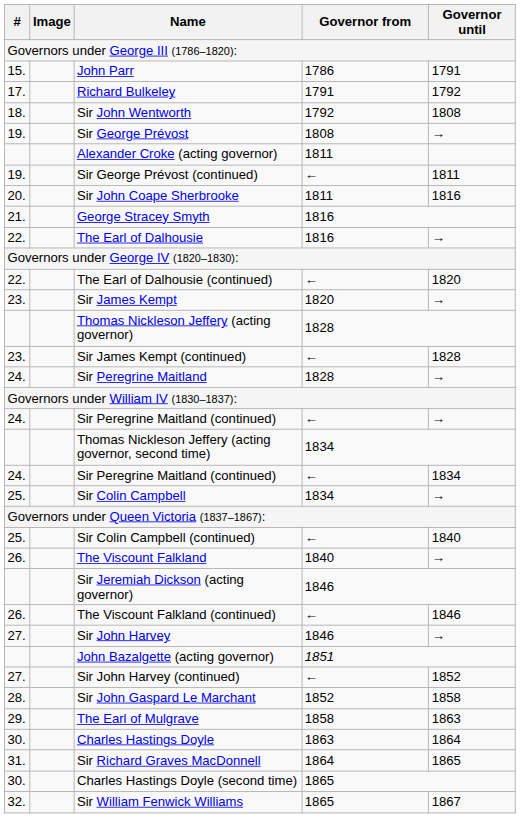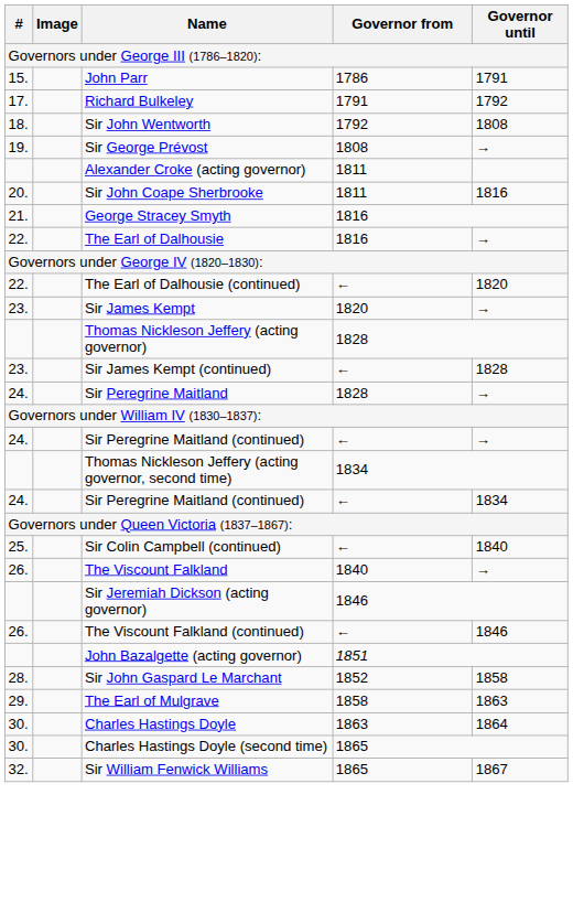 <table class="wikitable" style="width:100%">
 <tr>
 <th width="5%">#</th>
 <th width="8%">Image</th>
 <th width="45%">Name</th>
 <th width="25%">Governor from</th>
 <th width="25%">Governor until</th>
 </tr>
 <tr bgcolor="#F5F5F5">
 <td colspan="5" align="left"><span>Governors under <a href='#'>George III</a> <small>(1786–1820)</small>:</span></td>
 </tr>
 <tr>
 <td>15.</td>
 <td></td>
 <td><a href='#'>John Parr</a></td>
 <td>1786</td>
 <td>1791</td>
 </tr>
 <tr>
 <td>17.</td>
 <td></td>
 <td><a href='#'>Richard Bulkeley</a></td>
 <td>1791</td>
 <td>1792</td>
 </tr>
 <tr>
 <td>18.</td>
 <td></td>
 <td>Sir <a href='#'>John Wentworth</a></td>
 <td>1792</td>
 <td>1808</td>
 </tr>
 <tr>
 <td>19.</td>
 <td></td>
 <td>Sir <a href='#'>George Prévost</a> </td>
 <td>1808</td>
 <td>→</td>
 </tr>
 <tr>
 <td></td>
 <td></td>
 <td><a href='#'>Alexander Croke</a> (acting governor)</td>
-<td>1811</td>
-</tr>
-<tr>
-<td>19.</td>
-<td></td>
-<td>Sir George Prévost  (continued)</td>
-<td>←</td>
 <td>1811</td>
 </tr>
 <tr>
 <td>20.</td>
 <td></td>
 <td>Sir <a href='#'>John Coape Sherbrooke</a></td>
 <td>1811</td>
 <td>1816</td>
 </tr>
 <tr>
 <td>21.</td>
 <td></td>
 <td><a href='#'>George Stracey Smyth</a></td>
 <td colspan="2">1816</td>
 </tr>
 <tr>
 <td>22.</td>
 <td></td>
 <td><a href='#'>The Earl of Dalhousie</a> </td>
 <td>1816</td>
 <td>→</td>
 </tr>
 <tr bgcolor="#F5F5F5">
 <td colspan="5" align="left"><span>Governors under <a href='#'>George IV</a> <small>(1820–1830)</small>:</span></td>
 </tr>
 <tr>
 <td>22.</td>
 <td></td>
 <td>The Earl of Dalhousie  (continued)</td>
 <td>←</td>
 <td>1820</td>
 </tr>
 <tr>
 <td>23.</td>
 <td></td>
 <td>Sir <a href='#'>James Kempt</a> </td>
 <td>1820</td>
 <td>→</td>
 </tr>
 <tr>
 <td></td>
 <td></td>
 <td><a href='#'>Thomas Nickleson Jeffery</a> (acting governor)</td>
 <td colspan="2">1828</td>
 </tr>
 <tr>
 <td>23.</td>
 <td></td>
 <td>Sir James Kempt  (continued)</td>
 <td>←</td>
 <td>1828</td>
 </tr>
 <tr>
 <td>24.</td>
 <td></td>
 <td>Sir <a href='#'>Peregrine Maitland</a> </td>
 <td>1828</td>
 <td>→</td>
 </tr>
 <tr bgcolor="#F5F5F5">
 <td colspan="5" align="left"><span>Governors under <a href='#'>William IV</a> <small>(1830–1837)</small>:</span></td>
 </tr>
 <tr>
 <td>24.</td>
 <td></td>
 <td>Sir Peregrine Maitland  (continued)</td>
 <td>←</td>
 <td>→</td>
 </tr>
 <tr>
 <td></td>
 <td></td>
 <td>Thomas Nickleson Jeffery (acting governor, second time)</td>
 <td colspan="2">1834</td>
 </tr>
 <tr>
 <td>24.</td>
 <td></td>
 <td>Sir Peregrine Maitland  (continued)</td>
 <td>←</td>
 <td>1834</td>
 </tr>
-<tr>
-<td>25.</td>
-<td></td>
-<td>Sir <a href='#'>Colin Campbell</a> </td>
-<td>1834</td>
-<td>→</td>
-</tr>
 <tr bgcolor="#F5F5F5">
 <td colspan="5" align="left"><span>Governors under <a href='#'>Queen Victoria</a> <small>(1837–1867)</small>:</span></td>
 </tr>
 <tr>
 <td>25.</td>
 <td></td>
 <td>Sir Colin Campbell  (continued)</td>
 <td>←</td>
 <td>1840</td>
 </tr>
 <tr>
 <td>26.</td>
 <td></td>
 <td><a href='#'>The Viscount Falkland</a> </td>
 <td>1840</td>
 <td>→</td>
 </tr>
 <tr>
 <td></td>
 <td></td>
 <td>Sir <a href='#'>Jeremiah Dickson</a> (acting governor)</td>
 <td colspan="2">1846</td>
 </tr>
 <tr>
 <td>26.</td>
 <td></td>
 <td>The Viscount Falkland  (continued)</td>
 <td>←</td>
 <td>1846</td>
 </tr>
 <tr>
-<td>27.</td>
-<td></td>
-<td>Sir <a href='#'>John Harvey</a> </td>
-<td>1846</td>
-<td>→</td>
-</tr>
-<tr>
 <td></td>
 <td></td>
 <td><a href='#'>John Bazalgette</a> (acting governor)</td>
 <td colspan="2"><em>1851</em></td>
-</tr>
-<tr>
-<td>27.</td>
-<td></td>
-<td>Sir John Harvey  (continued)</td>
-<td>←</td>
-<td>1852</td>
 </tr>
 <tr>
 <td>28.</td>
 <td></td>
 <td>Sir <a href='#'>John Gaspard Le Marchant</a> </td>
 <td>1852</td>
 <td>1858</td>
 </tr>
 <tr>
 <td>29.</td>
 <td></td>
 <td><a href='#'>The Earl of Mulgrave</a></td>
 <td>1858</td>
 <td>1863</td>
 </tr>
 <tr>
 <td>30.</td>
 <td></td>
 <td><a href='#'>Charles Hastings Doyle</a></td>
 <td>1863</td>
 <td>1864</td>
 </tr>
 <tr>
-<td>31.</td>
-<td></td>
-<td>Sir <a href='#'>Richard Graves MacDonnell</a> </td>
-<td>1864</td>
-<td>1865</td>
-</tr>
-<tr>
 <td>30.</td>
 <td></td>
 <td>Charles Hastings Doyle (second time)</td>
 <td colspan="2">1865</td>
 </tr>
 <tr>
 <td>32.</td>
 <td></td>
 <td>Sir <a href='#'>William Fenwick Williams</a> </td>
 <td>1865</td>
 <td>1867</td>
 </tr>
 </table>
